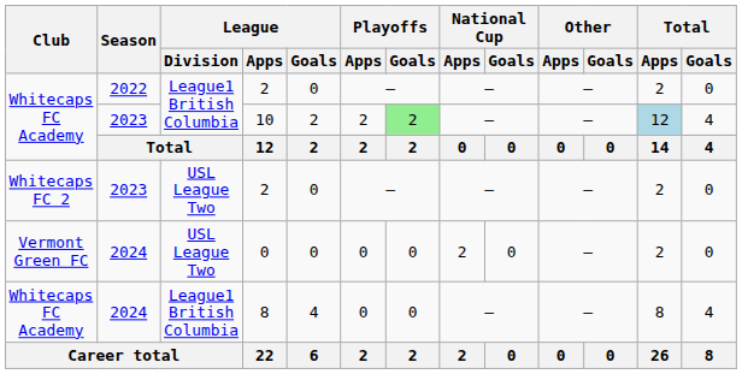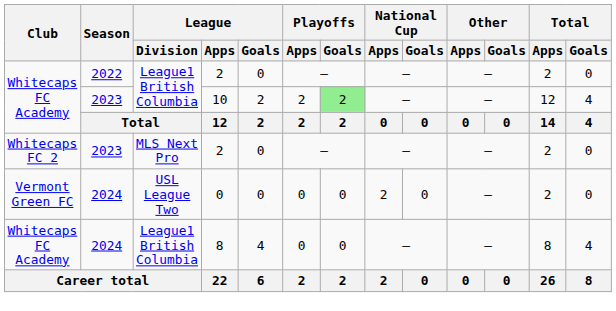 <table class="wikitable" style="text-align: center">
 <tr>
 <th rowspan="2">Club</th>
 <th rowspan="2">Season</th>
 <th colspan="3">League</th>
 <th colspan="2">Playoffs</th>
 <th colspan="2">National Cup</th>
 <th colspan="2">Other</th>
 <th colspan="2">Total</th>
 </tr>
 <tr>
 <th>Division</th>
 <th>Apps</th>
 <th>Goals</th>
 <th>Apps</th>
 <th>Goals</th>
 <th>Apps</th>
 <th>Goals</th>
 <th>Apps</th>
 <th>Goals</th>
 <th>Apps</th>
 <th>Goals</th>
 </tr>
 <tr>
 <td rowspan=3><a href='#'>Whitecaps FC Academy</a></td>
 <td><a href='#'>2022</a></td>
 <td rowspan=2><a href='#'>League1 British Columbia</a></td>
 <td>2</td>
 <td>0</td>
 <td colspan="2">—</td>
 <td colspan="2">—</td>
 <td colspan="2">—</td>
 <td>2</td>
 <td>0</td>
 </tr>
 <tr>
 <td><a href='#'>2023</a></td>
 <td>10</td>
 <td>2</td>
 <td>2</td>
 <td style="background: lightgreen;">2</td>
 <td colspan="2">—</td>
 <td colspan="2">—</td>
-<td style="background: lightblue;">12</td>
+<td>12</td>
 <td>4</td>
 </tr>
 <tr>
 <th colspan="2">Total</th>
 <th>12</th>
 <th>2</th>
 <th>2</th>
 <th>2</th>
 <th>0</th>
 <th>0</th>
 <th>0</th>
 <th>0</th>
 <th>14</th>
 <th>4</th>
 </tr>
 <tr>
 <td><a href='#'>Whitecaps FC 2</a></td>
 <td><a href='#'>2023</a></td>
-<td><a href='#'>USL League Two</a></td>
+<td><a href='#'>MLS Next Pro</a></td>
 <td>2</td>
 <td>0</td>
 <td colspan="2">—</td>
 <td colspan="2">—</td>
 <td colspan="2">—</td>
 <td>2</td>
 <td>0</td>
 </tr>
 <tr>
 <td><a href='#'>Vermont Green FC</a></td>
 <td><a href='#'>2024</a></td>
 <td><a href='#'>USL League Two</a></td>
 <td>0</td>
 <td>0</td>
 <td>0</td>
 <td>0</td>
 <td>2</td>
 <td>0</td>
 <td colspan="2">—</td>
 <td>2</td>
 <td>0</td>
 </tr>
 <tr>
 <td><a href='#'>Whitecaps FC Academy</a></td>
 <td><a href='#'>2024</a></td>
 <td><a href='#'>League1 British Columbia</a></td>
 <td>8</td>
 <td>4</td>
 <td>0</td>
 <td>0</td>
 <td colspan="2">—</td>
 <td colspan="2">—</td>
 <td>8</td>
 <td>4</td>
 </tr>
 <tr>
 <th colspan="3">Career total</th>
 <th>22</th>
 <th>6</th>
 <th>2</th>
 <th>2</th>
 <th>2</th>
 <th>0</th>
 <th>0</th>
 <th>0</th>
 <th>26</th>
 <th>8</th>
 </tr>
 </table>
